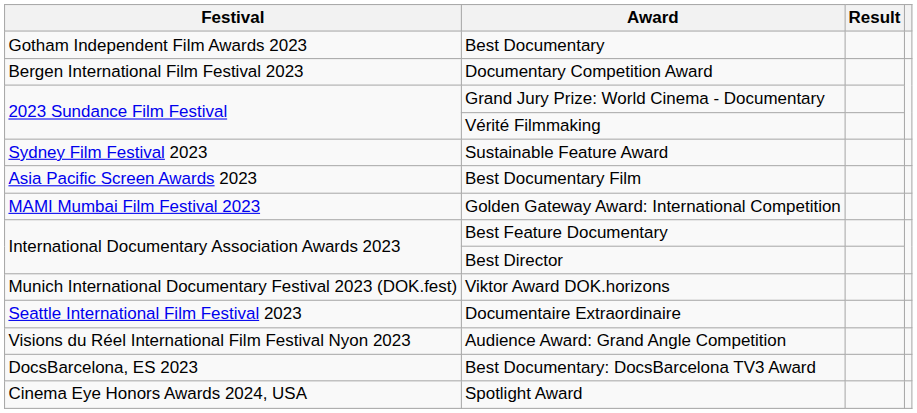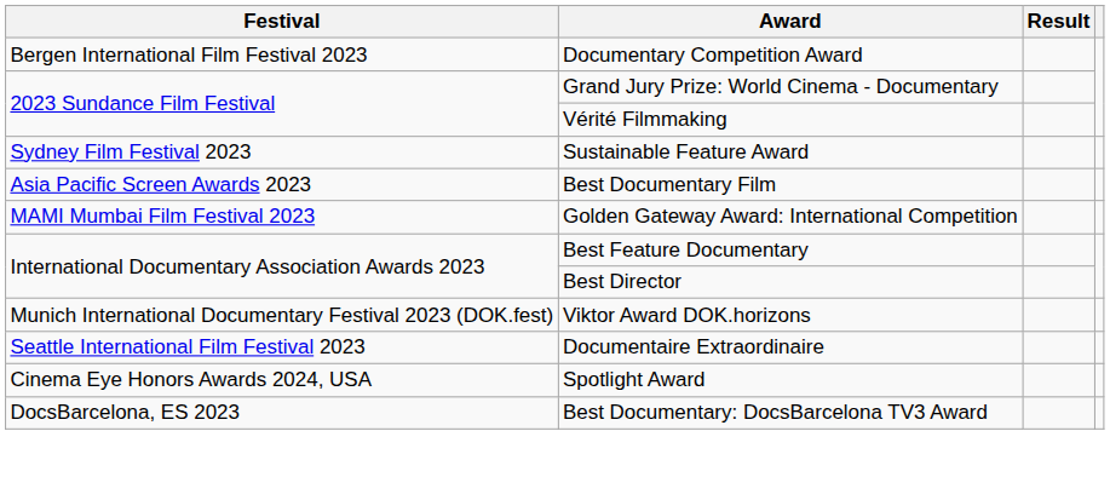 <table class="wikitable sortable">
 <tr>
 <th>Festival</th>
 <th>Award</th>
 <th>Result</th>
 <th></th>
-</tr>
-<tr>
-<td>Gotham Independent Film Awards 2023</td>
-<td>Best Documentary</td>
-<td></td>
-<td></td>
 </tr>
 <tr>
 <td>Bergen International Film Festival 2023</td>
 <td>Documentary Competition Award</td>
 <td></td>
 <td rowspan="3"></td>
 </tr>
 <tr>
 <td rowspan="2"><a href='#'>2023 Sundance Film Festival</a></td>
 <td>Grand Jury Prize: World Cinema - Documentary</td>
 <td></td>
 </tr>
 <tr>
 <td>Vérité Filmmaking</td>
 <td></td>
 </tr>
 <tr>
 <td><a href='#'>Sydney Film Festival</a> 2023</td>
 <td>Sustainable Feature Award</td>
 <td></td>
 <td></td>
 </tr>
 <tr>
 <td><a href='#'>Asia Pacific Screen Awards</a> 2023</td>
 <td>Best Documentary Film</td>
 <td></td>
 <td></td>
 </tr>
 <tr>
 <td><a href='#'>MAMI Mumbai Film Festival 2023</a></td>
 <td>Golden Gateway Award: International Competition</td>
 <td></td>
 <td></td>
 </tr>
 <tr>
 <td rowspan="2">International Documentary Association Awards 2023</td>
 <td>Best Feature Documentary</td>
 <td></td>
 <td rowspan="2"></td>
 </tr>
 <tr>
 <td>Best Director</td>
 <td></td>
 </tr>
 <tr>
 <td>Munich International Documentary Festival 2023 (DOK.fest)</td>
 <td>Viktor Award DOK.horizons</td>
 <td></td>
 <td></td>
 </tr>
 <tr>
 <td><a href='#'>Seattle International Film Festival</a> 2023</td>
 <td>Documentaire Extraordinaire</td>
 <td></td>
 <td></td>
 </tr>
 <tr>
-<td>Visions du Réel International Film Festival Nyon 2023</td>
-<td>Audience Award: Grand Angle Competition</td>
+<td>Cinema Eye Honors Awards 2024, USA</td>
+<td>Spotlight Award</td>
 <td></td>
 <td></td>
 </tr>
 <tr>
 <td>DocsBarcelona, ES 2023</td>
 <td>Best Documentary: DocsBarcelona TV3 Award</td>
 <td></td>
 <td></td>
 </tr>
-<tr>
-<td>Cinema Eye Honors Awards 2024, USA</td>
-<td>Spotlight Award</td>
-<td></td>
-<td></td>
-</tr>
 </table>
